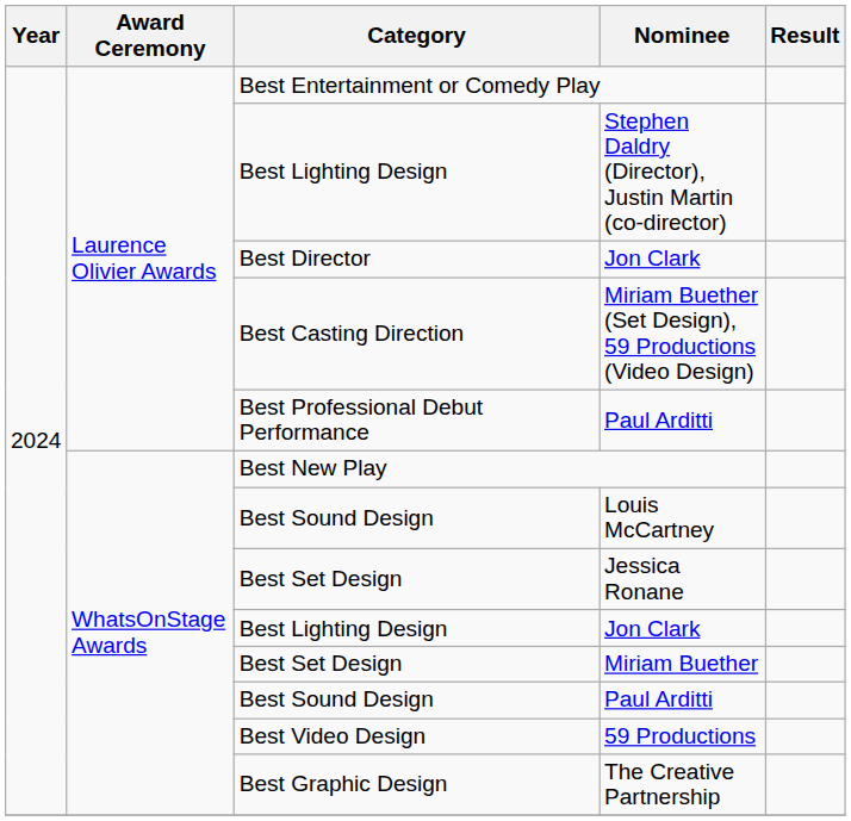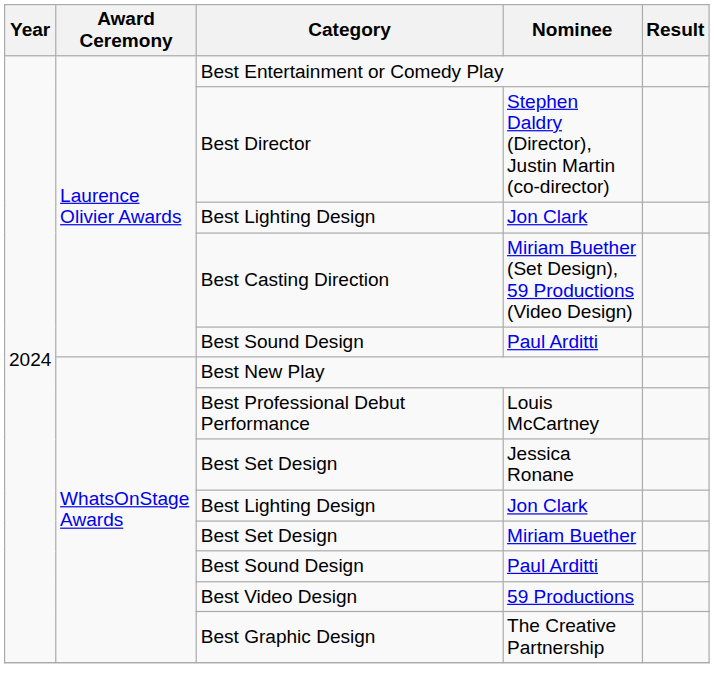 <table class="wikitable" style="width:95%;">
 <tr>
 <th style="width:5%;">Year</th>
 <th style="width:20%;">Award Ceremony</th>
 <th style="width:45%;">Category</th>
 <th style="width:20%;">Nominee</th>
 <th>Result</th>
 </tr>
 <tr>
 <td rowspan="13" style="text-align:center;">2024</td>
 <td rowspan="5"><a href='#'>Laurence Olivier Awards</a></td>
 <td colspan="2">Best Entertainment or Comedy Play</td>
 <td></td>
 </tr>
 <tr>
-<td>Best Lighting Design</td>
+<td>Best Director</td>
 <td><a href='#'>Stephen Daldry</a> (Director), Justin Martin (co-director)</td>
 <td></td>
 </tr>
 <tr>
-<td>Best Director</td>
+<td>Best Lighting Design</td>
 <td><a href='#'>Jon Clark</a></td>
 <td></td>
 </tr>
 <tr>
 <td>Best Casting Direction</td>
 <td><a href='#'>Miriam Buether</a> (Set Design), <a href='#'>59 Productions</a> (Video Design)</td>
 <td></td>
 </tr>
 <tr>
-<td>Best Professional Debut Performance</td>
+<td>Best Sound Design</td>
 <td><a href='#'>Paul Arditti</a></td>
 <td></td>
 </tr>
 <tr>
 <td rowspan="8"><a href='#'>WhatsOnStage Awards</a></td>
 <td colspan="2">Best New Play</td>
 <td></td>
 </tr>
 <tr>
-<td>Best Sound Design</td>
+<td>Best Professional Debut Performance</td>
 <td>Louis McCartney</td>
 <td></td>
 </tr>
 <tr>
 <td>Best Set Design</td>
 <td>Jessica Ronane</td>
 <td></td>
 </tr>
 <tr>
 <td>Best Lighting Design</td>
 <td><a href='#'>Jon Clark</a></td>
 <td></td>
 </tr>
 <tr>
 <td>Best Set Design</td>
 <td><a href='#'>Miriam Buether</a></td>
 <td></td>
 </tr>
 <tr>
 <td>Best Sound Design</td>
 <td><a href='#'>Paul Arditti</a></td>
 <td></td>
 </tr>
 <tr>
 <td>Best Video Design</td>
 <td><a href='#'>59 Productions</a></td>
 <td></td>
 </tr>
 <tr>
 <td>Best Graphic Design</td>
 <td>The Creative Partnership</td>
 <td></td>
 </tr>
 <tr>
 </tr>
 </table>
